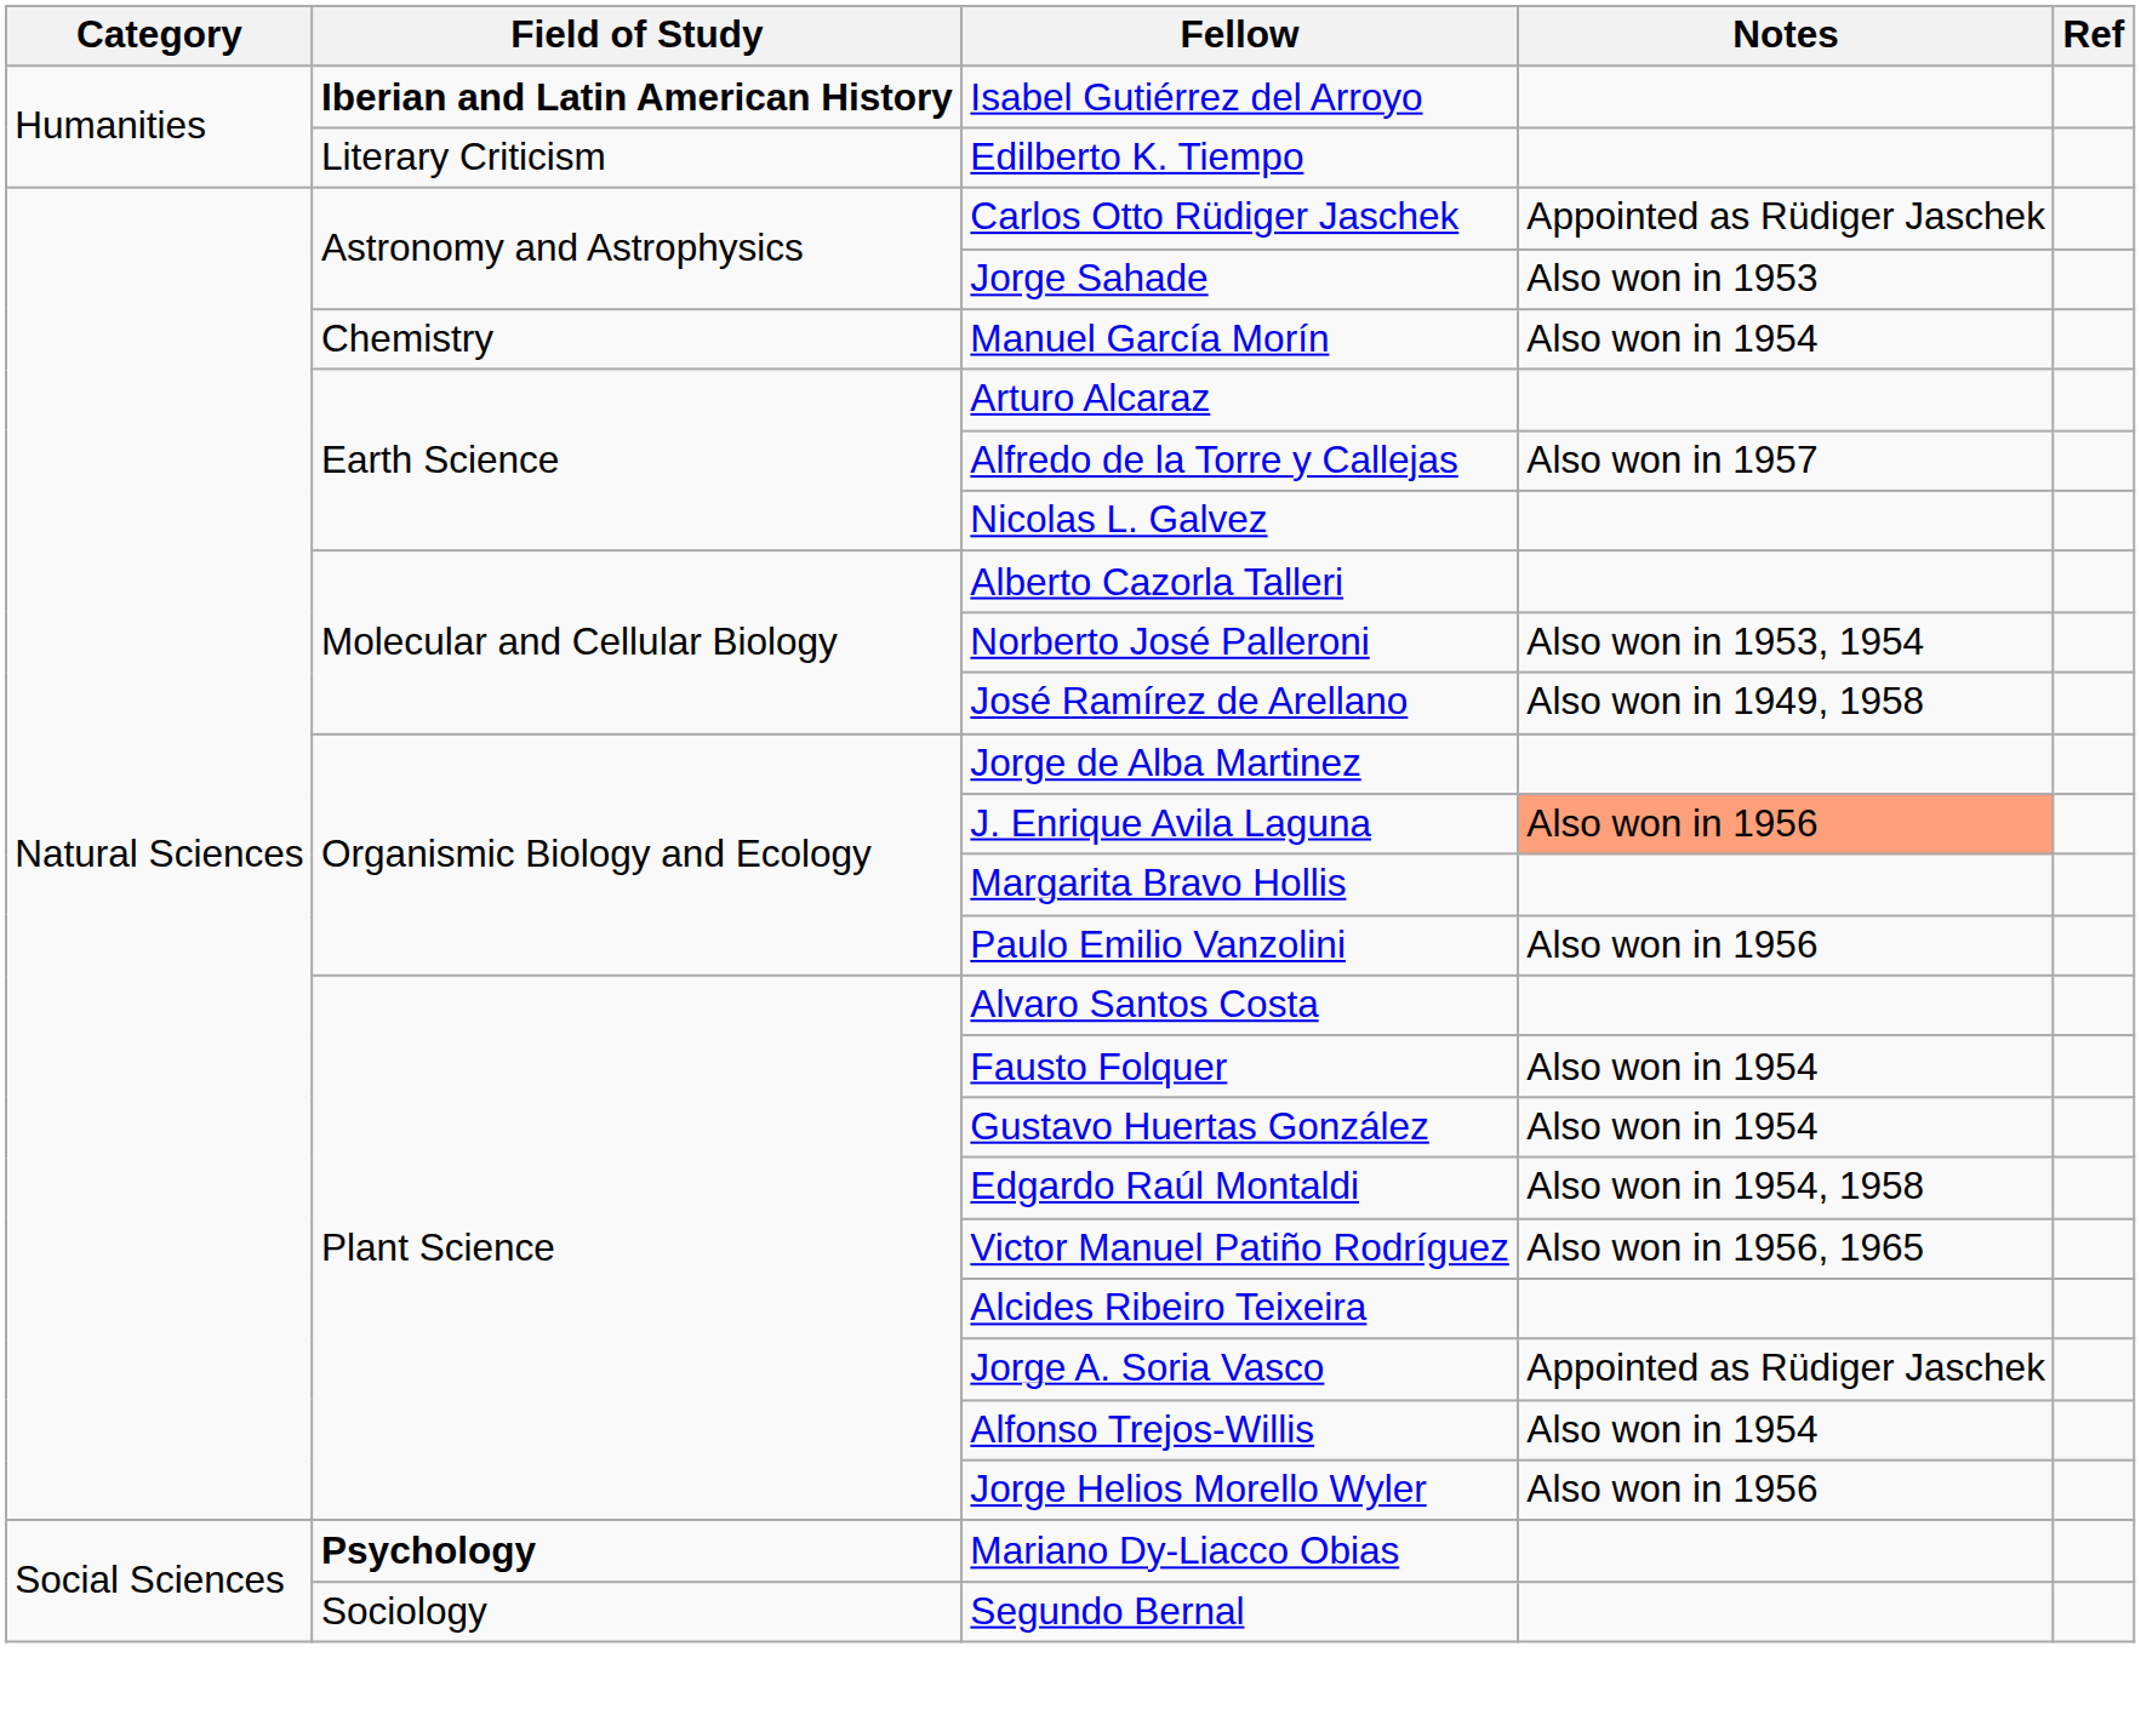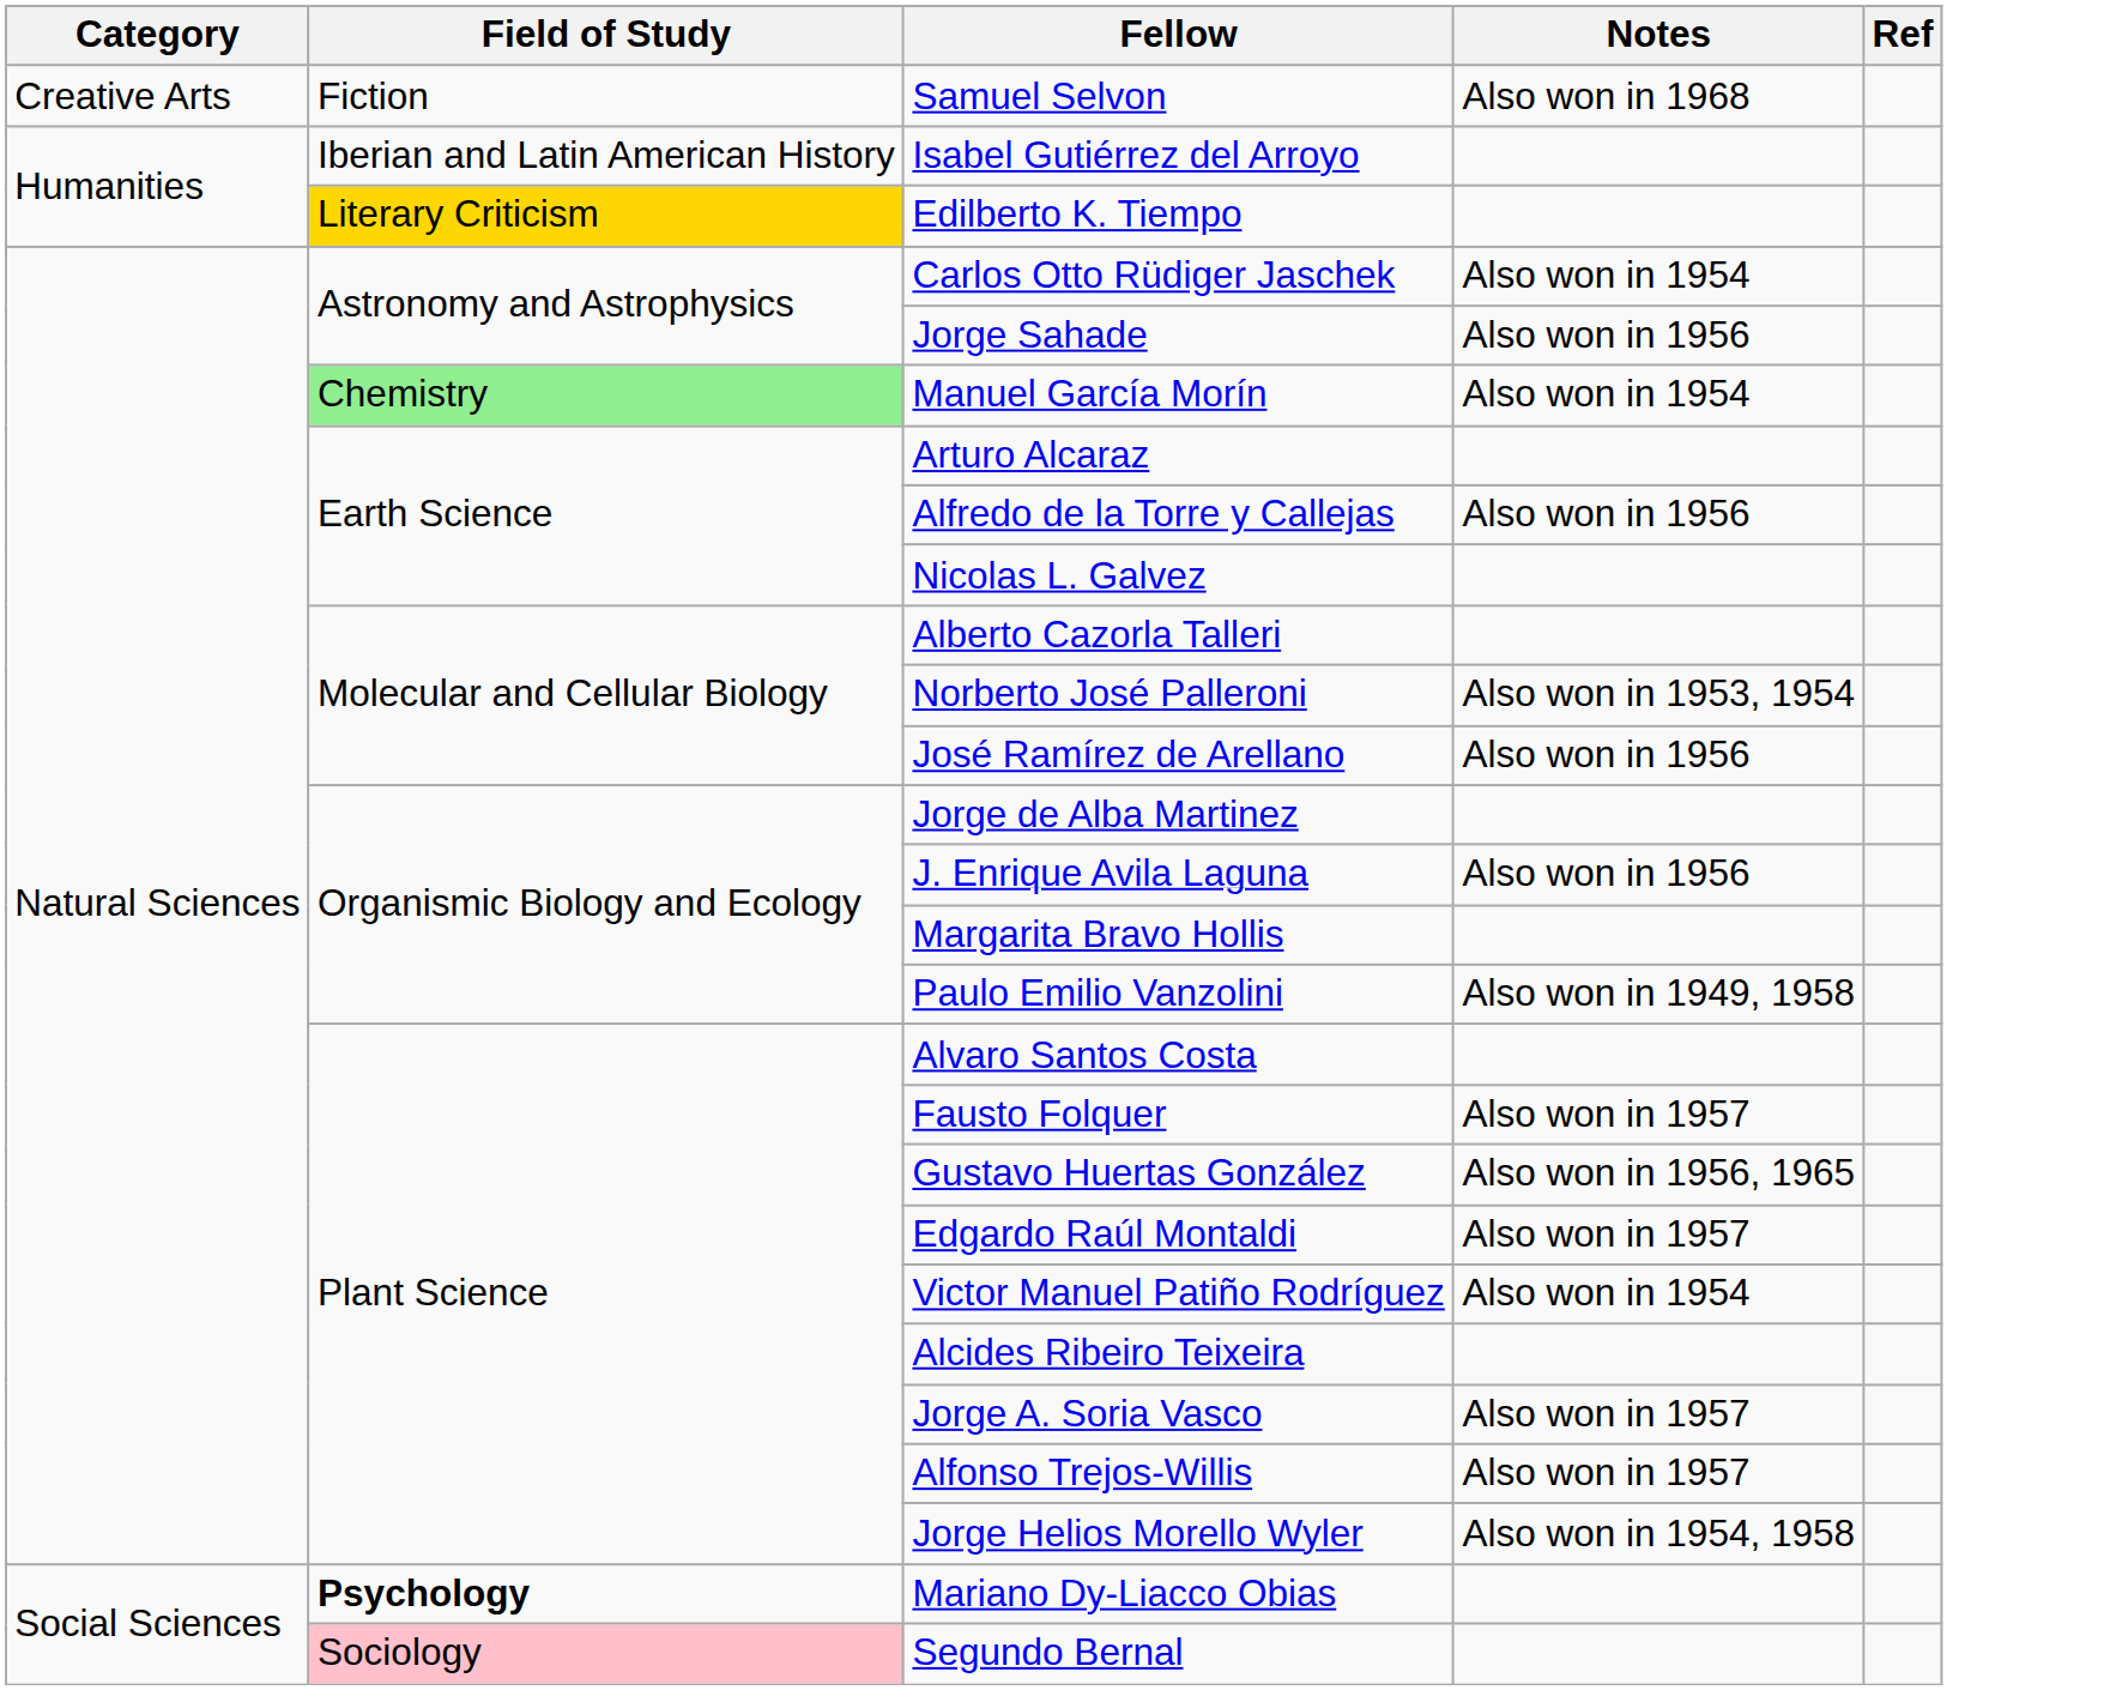 <table class="wikitable sortable">
 <tr>
 <th>Category</th>
 <th>Field of Study</th>
 <th>Fellow</th>
 <th>Notes</th>
 <th class="unsortable">Ref</th>
 </tr>
 <tr>
+<td>Creative Arts</td>
+<td>Fiction</td>
+<td><a href='#'>Samuel Selvon</a></td>
+<td>Also won in 1968</td>
+<td></td>
+</tr>
+<tr>
 <td rowspan="2">Humanities</td>
-<td><strong>Iberian and Latin American History</strong></td>
+<td>Iberian and Latin American History</td>
 <td><a href='#'>Isabel Gutiérrez del Arroyo</a></td>
 <td></td>
 <td></td>
 </tr>
 <tr>
-<td>Literary Criticism</td>
+<td style="background: gold;">Literary Criticism</td>
 <td><a href='#'>Edilberto K. Tiempo</a></td>
 <td></td>
 <td></td>
 </tr>
 <tr>
 <td rowspan="22">Natural Sciences</td>
 <td rowspan="2">Astronomy and Astrophysics</td>
 <td><a href='#'>Carlos Otto Rüdiger Jaschek</a></td>
-<td>Appointed as Rüdiger Jaschek</td>
+<td>Also won in 1954</td>
 <td></td>
 </tr>
 <tr>
 <td><a href='#'>Jorge Sahade</a></td>
-<td>Also won in 1953</td>
+<td>Also won in 1956</td>
 <td></td>
 </tr>
 <tr>
-<td>Chemistry</td>
+<td style="background: lightgreen;">Chemistry</td>
 <td><a href='#'>Manuel García Morín</a></td>
 <td>Also won in 1954</td>
 <td></td>
 </tr>
 <tr>
 <td rowspan="3">Earth Science</td>
 <td><a href='#'>Arturo Alcaraz</a></td>
 <td></td>
 <td></td>
 </tr>
 <tr>
 <td><a href='#'>Alfredo de la Torre y Callejas</a></td>
-<td>Also won in 1957</td>
+<td>Also won in 1956</td>
 <td></td>
 </tr>
 <tr>
 <td><a href='#'>Nicolas L. Galvez</a></td>
 <td></td>
 <td></td>
 </tr>
 <tr>
 <td rowspan="3">Molecular and Cellular Biology</td>
 <td><a href='#'>Alberto Cazorla Talleri</a></td>
 <td></td>
 <td></td>
 </tr>
 <tr>
 <td><a href='#'>Norberto José Palleroni</a></td>
 <td>Also won in 1953, 1954</td>
 <td></td>
 </tr>
 <tr>
 <td><a href='#'>José Ramírez de Arellano</a></td>
-<td>Also won in 1949, 1958</td>
+<td>Also won in 1956</td>
 <td></td>
 </tr>
 <tr>
 <td rowspan="4">Organismic Biology and Ecology</td>
 <td><a href='#'>Jorge de Alba Martinez</a></td>
 <td></td>
 <td></td>
 </tr>
 <tr>
 <td><a href='#'>J. Enrique Avila Laguna</a></td>
-<td style="background: lightsalmon;">Also won in 1956</td>
+<td>Also won in 1956</td>
 <td></td>
 </tr>
 <tr>
 <td><a href='#'>Margarita Bravo Hollis</a>  </td>
 <td></td>
 <td></td>
 </tr>
 <tr>
 <td><a href='#'>Paulo Emilio Vanzolini</a></td>
-<td>Also won in 1956</td>
+<td>Also won in 1949, 1958</td>
 <td></td>
 </tr>
 <tr>
 <td rowspan="9">Plant Science</td>
 <td><a href='#'>Alvaro Santos Costa</a></td>
 <td></td>
 <td></td>
 </tr>
 <tr>
 <td><a href='#'>Fausto Folquer</a></td>
-<td>Also won in 1954</td>
+<td>Also won in 1957</td>
 <td></td>
 </tr>
 <tr>
 <td><a href='#'>Gustavo Huertas González</a></td>
-<td>Also won in 1954</td>
+<td>Also won in 1956, 1965</td>
 <td></td>
 </tr>
 <tr>
 <td><a href='#'>Edgardo Raúl Montaldi</a></td>
-<td>Also won in 1954, 1958</td>
+<td>Also won in 1957</td>
 <td></td>
 </tr>
 <tr>
 <td><a href='#'>Victor Manuel Patiño Rodríguez</a></td>
-<td>Also won in 1956, 1965</td>
+<td>Also won in 1954</td>
 <td></td>
 </tr>
 <tr>
 <td><a href='#'>Alcides Ribeiro Teixeira</a></td>
 <td></td>
 <td></td>
 </tr>
 <tr>
 <td><a href='#'>Jorge A. Soria Vasco</a></td>
-<td>Appointed as Rüdiger Jaschek</td>
+<td>Also won in 1957</td>
 <td></td>
 </tr>
 <tr>
 <td><a href='#'>Alfonso Trejos-Willis</a> </td>
-<td>Also won in 1954</td>
+<td>Also won in 1957</td>
 <td></td>
 </tr>
 <tr>
 <td><a href='#'>Jorge Helios Morello Wyler</a></td>
-<td>Also won in 1956</td>
+<td>Also won in 1954, 1958</td>
 <td></td>
 </tr>
 <tr>
 <td rowspan="2">Social Sciences</td>
 <td><strong>Psychology</strong></td>
 <td><a href='#'>Mariano Dy-Liacco Obias</a></td>
 <td></td>
 <td></td>
 </tr>
 <tr>
-<td>Sociology</td>
+<td style="background: pink;">Sociology</td>
 <td><a href='#'>Segundo Bernal</a></td>
 <td></td>
 <td></td>
 </tr>
 </table>
